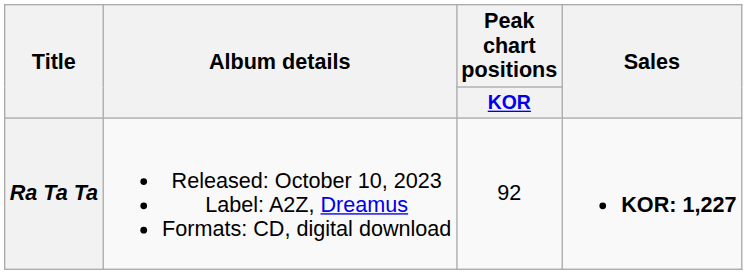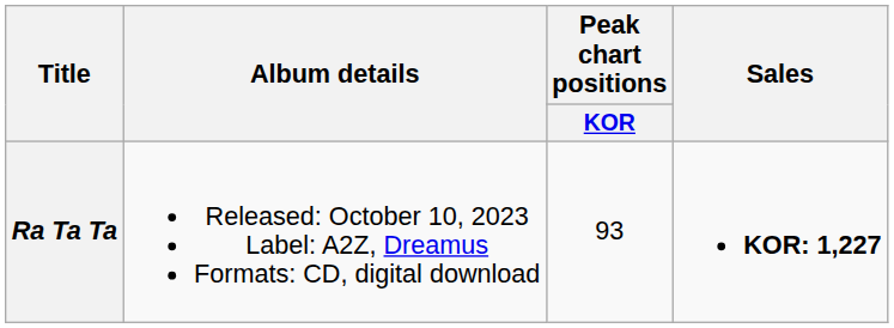 <table class="wikitable plainrowheaders" style="text-align:center;">
 <tr>
 <th scope="col" rowspan="2">Title</th>
 <th scope="col" rowspan="2">Album details</th>
 <th scope="col" colspan="1">Peak chart positions</th>
 <th scope="col" rowspan="2">Sales</th>
 </tr>
 <tr>
 <th scope="col" style="width:3em;font-size:90%;"><a href='#'>KOR</a><br></th>
 </tr>
 <tr>
 <th scope="row"><em>Ra Ta Ta</em></th>
 <td><br><ul><li>Released: October 10, 2023</li><li>Label: A2Z, <a href='#'>Dreamus</a></li><li>Formats: CD, digital download</li></ul></td>
-<td>92</td>
+<td>93</td>
 <td><strong><br><ul><li>KOR: 1,227</li></ul></strong></td>
 </tr>
 </table>
